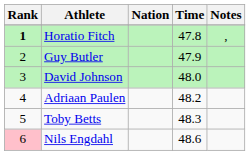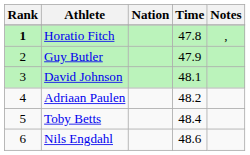 <table class="wikitable sortable" style="text-align:center">
 <tr>
 <th>Rank</th>
 <th>Athlete</th>
 <th>Nation</th>
 <th>Time</th>
 <th>Notes</th>
 </tr>
 <tr>
 </tr>
 <tr bgcolor=bbf3bb>
 <td><strong>1</strong></td>
 <td align=left><a href='#'>Horatio Fitch</a></td>
 <td align=left></td>
 <td>47.8</td>
 <td>, </td>
 </tr>
 <tr bgcolor=bbf3bb>
 <td>2</td>
 <td align=left><a href='#'>Guy Butler</a></td>
 <td align=left></td>
 <td>47.9</td>
 <td></td>
 </tr>
 <tr bgcolor=bbf3bb>
 <td>3</td>
 <td align=left><a href='#'>David Johnson</a></td>
 <td align=left></td>
-<td>48.0</td>
+<td>48.1</td>
 <td></td>
 </tr>
 <tr>
 <td>4</td>
 <td align=left><a href='#'>Adriaan Paulen</a></td>
 <td align=left></td>
 <td>48.2</td>
 <td></td>
 </tr>
 <tr>
 <td>5</td>
 <td align=left><a href='#'>Toby Betts</a></td>
 <td align=left></td>
-<td>48.3</td>
+<td>48.4</td>
 <td></td>
 </tr>
 <tr>
-<td style="background: pink;">6</td>
+<td>6</td>
 <td align=left><a href='#'>Nils Engdahl</a></td>
 <td align=left></td>
 <td>48.6</td>
 <td></td>
 </tr>
 </table>
